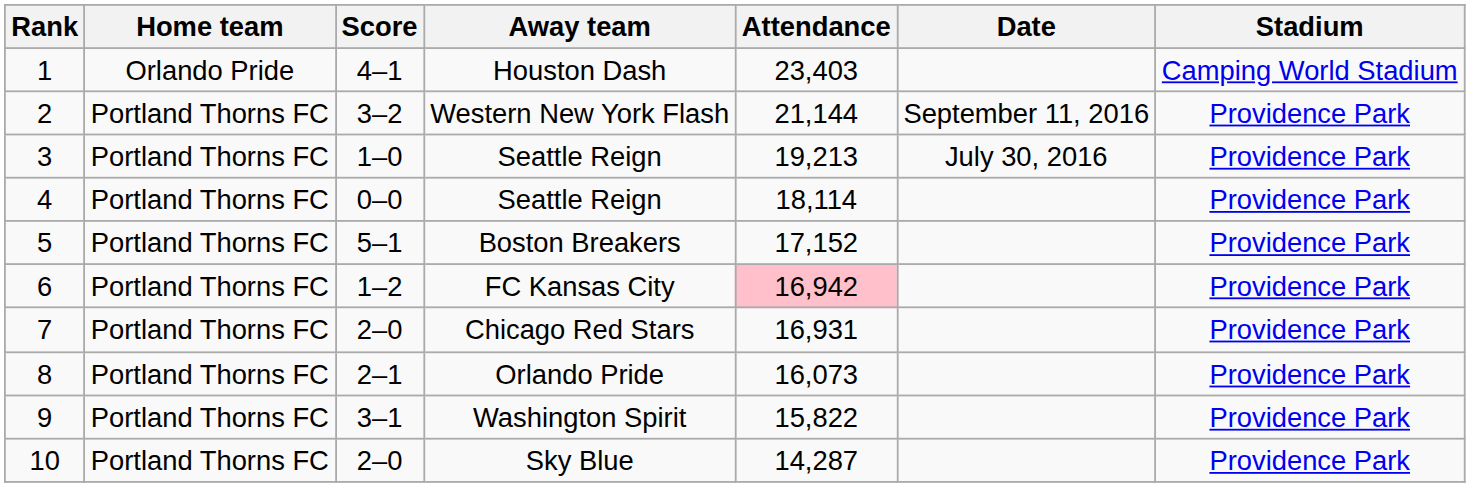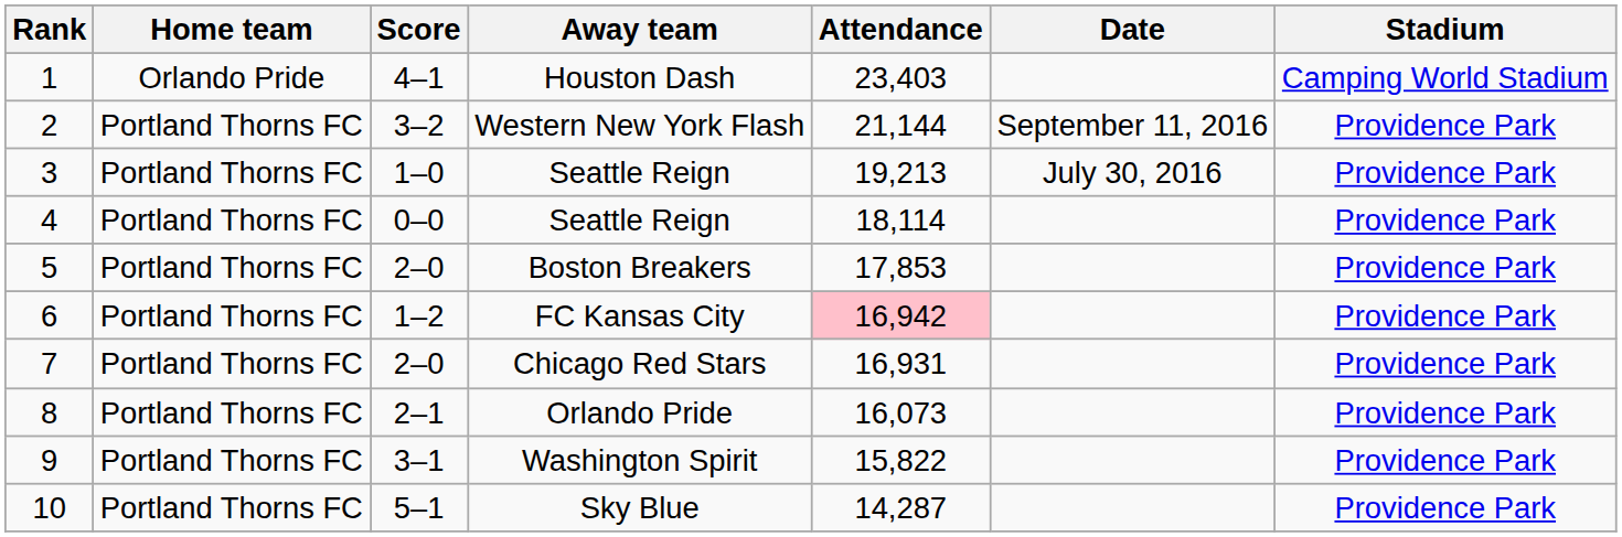 <table class="wikitable sortable" style="font-size: 95%;text-align: center;">
 <tr>
 <th>Rank</th>
 <th>Home team</th>
 <th>Score</th>
 <th>Away team</th>
 <th>Attendance</th>
 <th>Date</th>
 <th>Stadium</th>
 </tr>
 <tr>
 <td>1</td>
 <td>Orlando Pride</td>
 <td>4–1</td>
 <td>Houston Dash</td>
 <td>23,403</td>
 <td></td>
 <td><a href='#'>Camping World Stadium</a></td>
 </tr>
 <tr>
 <td>2</td>
 <td>Portland Thorns FC</td>
 <td>3–2</td>
 <td>Western New York Flash</td>
 <td>21,144</td>
 <td>September 11, 2016</td>
 <td><a href='#'>Providence Park</a></td>
 </tr>
 <tr>
 <td>3</td>
 <td>Portland Thorns FC</td>
 <td>1–0</td>
 <td>Seattle Reign</td>
 <td>19,213</td>
 <td>July 30, 2016</td>
 <td><a href='#'>Providence Park</a></td>
 </tr>
 <tr>
 <td>4</td>
 <td>Portland Thorns FC</td>
 <td>0–0</td>
 <td>Seattle Reign</td>
 <td>18,114</td>
 <td></td>
 <td><a href='#'>Providence Park</a></td>
 </tr>
 <tr>
 <td>5</td>
 <td>Portland Thorns FC</td>
-<td>5–1</td>
+<td>2–0</td>
 <td>Boston Breakers</td>
-<td>17,152</td>
+<td>17,853</td>
 <td></td>
 <td><a href='#'>Providence Park</a></td>
 </tr>
 <tr>
 <td>6</td>
 <td>Portland Thorns FC</td>
 <td>1–2</td>
 <td>FC Kansas City</td>
 <td style="background: pink;">16,942</td>
 <td></td>
 <td><a href='#'>Providence Park</a></td>
 </tr>
 <tr>
 <td>7</td>
 <td>Portland Thorns FC</td>
 <td>2–0</td>
 <td>Chicago Red Stars</td>
 <td>16,931</td>
 <td></td>
 <td><a href='#'>Providence Park</a></td>
 </tr>
 <tr>
 <td>8</td>
 <td>Portland Thorns FC</td>
 <td>2–1</td>
 <td>Orlando Pride</td>
 <td>16,073</td>
 <td></td>
 <td><a href='#'>Providence Park</a></td>
 </tr>
 <tr>
 <td>9</td>
 <td>Portland Thorns FC</td>
 <td>3–1</td>
 <td>Washington Spirit</td>
 <td>15,822</td>
 <td></td>
 <td><a href='#'>Providence Park</a></td>
 </tr>
 <tr>
 <td>10</td>
 <td>Portland Thorns FC</td>
-<td>2–0</td>
+<td>5–1</td>
 <td>Sky Blue</td>
 <td>14,287</td>
 <td></td>
 <td><a href='#'>Providence Park</a></td>
 </tr>
 </table>
